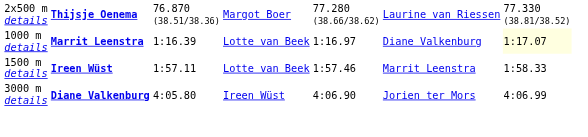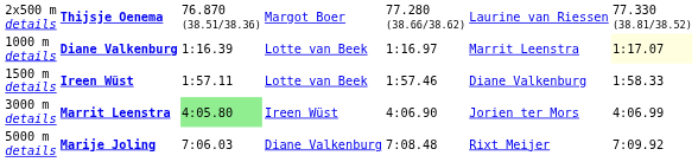 <table>
 <tr>
 <td>2x500 m<br><a href='#'><em>details</em></a></td>
 <td><strong><a href='#'>Thijsje Oenema</a></strong></td>
 <td>76.870<br><small>(38.51/38.36)</small></td>
 <td><a href='#'>Margot Boer</a></td>
 <td>77.280<br><small>(38.66/38.62)</small></td>
 <td><a href='#'>Laurine van Riessen</a></td>
 <td>77.330<br><small>(38.81/38.52)</small></td>
 </tr>
 <tr>
 <td>1000 m<br><a href='#'><em>details</em></a></td>
-<td><strong><a href='#'>Marrit Leenstra</a></strong></td>
+<td><strong><a href='#'>Diane Valkenburg</a></strong></td>
 <td>1:16.39</td>
 <td><a href='#'>Lotte van Beek</a></td>
 <td>1:16.97</td>
-<td><a href='#'>Diane Valkenburg</a></td>
+<td><a href='#'>Marrit Leenstra</a></td>
 <td style="background: lightyellow;">1:17.07</td>
 </tr>
 <tr>
 <td>1500 m<br><a href='#'><em>details</em></a></td>
 <td><strong><a href='#'>Ireen Wüst</a></strong></td>
 <td>1:57.11</td>
 <td><a href='#'>Lotte van Beek</a></td>
 <td>1:57.46</td>
-<td><a href='#'>Marrit Leenstra</a></td>
+<td><a href='#'>Diane Valkenburg</a></td>
 <td>1:58.33</td>
 </tr>
 <tr>
 <td>3000 m<br><a href='#'><em>details</em></a></td>
-<td><strong><a href='#'>Diane Valkenburg</a></strong></td>
-<td>4:05.80</td>
+<td><strong><a href='#'>Marrit Leenstra</a></strong></td>
+<td style="background: lightgreen;">4:05.80</td>
 <td><a href='#'>Ireen Wüst</a></td>
 <td>4:06.90</td>
 <td><a href='#'>Jorien ter Mors</a></td>
 <td>4:06.99</td>
 </tr>
+<tr>
+<td>5000 m<br><a href='#'><em>details</em></a></td>
+<td><strong><a href='#'>Marije Joling</a></strong></td>
+<td>7:06.03</td>
+<td><a href='#'>Diane Valkenburg</a></td>
+<td>7:08.48</td>
+<td><a href='#'>Rixt Meijer</a></td>
+<td>7:09.92</td>
+</tr>
 </table>
